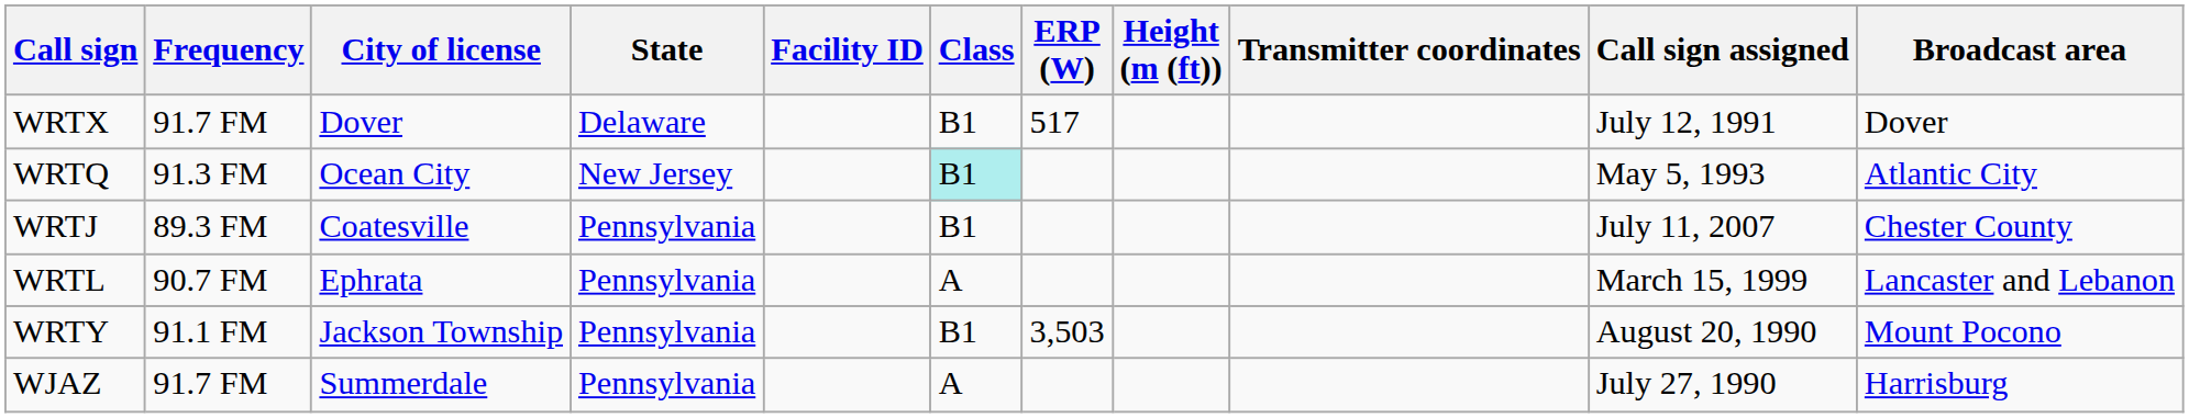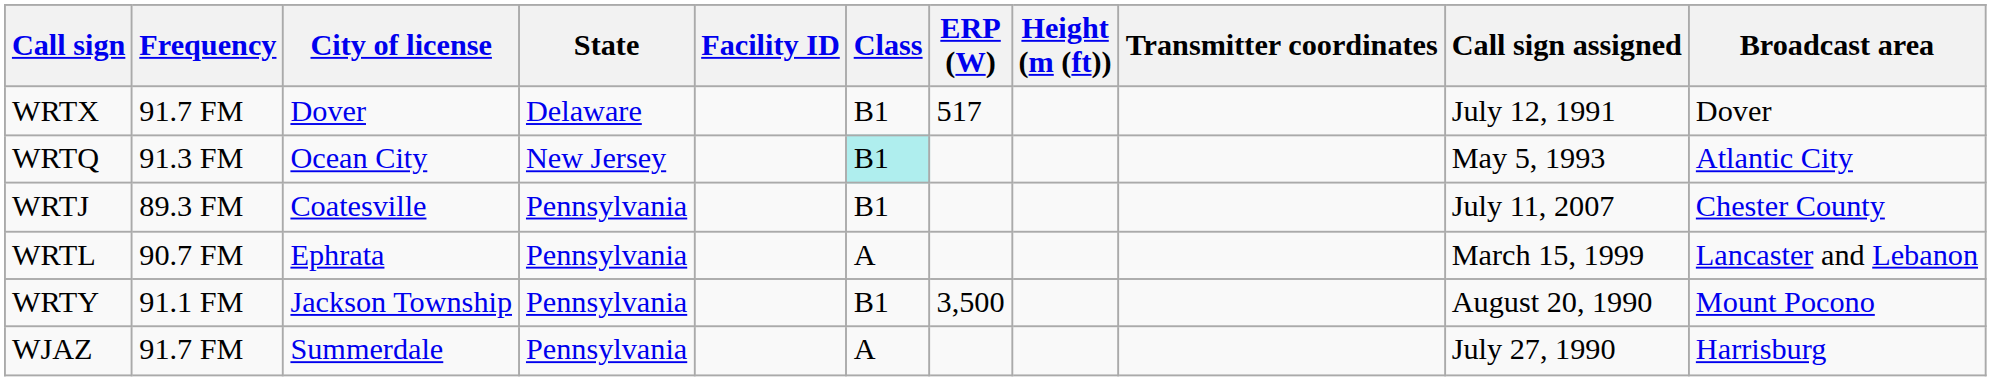 <table class="wikitable sortable">
 <tr>
 <th><a href='#'>Call sign</a></th>
 <th data-sort-type="number"><a href='#'>Frequency</a></th>
 <th><a href='#'>City of license</a></th>
 <th>State</th>
 <th data-sort-type="number"><a href='#'>Facility ID</a></th>
 <th><a href='#'>Class</a></th>
 <th data-sort-type="number"><a href='#'>ERP</a><br>(<a href='#'>W</a>)</th>
 <th data-sort-type="number"><a href='#'>Height</a><br>(<a href='#'>m</a> (<a href='#'>ft</a>))</th>
 <th class="unsortable">Transmitter coordinates</th>
 <th class="unsortable">Call sign assigned</th>
 <th class="unsortable">Broadcast area</th>
 </tr>
 <tr>
 <td>WRTX</td>
 <td>91.7 FM</td>
 <td><a href='#'>Dover</a></td>
 <td><a href='#'>Delaware</a></td>
 <td></td>
 <td>B1</td>
 <td>517</td>
 <td></td>
 <td></td>
 <td>July 12, 1991</td>
 <td>Dover</td>
 </tr>
 <tr>
 <td>WRTQ</td>
 <td>91.3 FM</td>
 <td><a href='#'>Ocean City</a></td>
 <td><a href='#'>New Jersey</a></td>
 <td></td>
 <td style="background: paleturquoise;">B1</td>
 <td><br></td>
 <td></td>
 <td></td>
 <td>May 5, 1993</td>
 <td><a href='#'>Atlantic City</a></td>
 </tr>
 <tr>
 <td>WRTJ</td>
 <td>89.3 FM</td>
 <td><a href='#'>Coatesville</a></td>
 <td><a href='#'>Pennsylvania</a></td>
 <td></td>
 <td>B1</td>
 <td><br></td>
 <td></td>
 <td></td>
 <td>July 11, 2007</td>
 <td><a href='#'>Chester County</a></td>
 </tr>
 <tr>
 <td>WRTL</td>
 <td>90.7 FM</td>
 <td><a href='#'>Ephrata</a></td>
 <td><a href='#'>Pennsylvania</a></td>
 <td></td>
 <td>A</td>
 <td><br></td>
 <td></td>
 <td></td>
 <td>March 15, 1999</td>
 <td><a href='#'>Lancaster</a> and <a href='#'>Lebanon</a></td>
 </tr>
 <tr>
 <td>WRTY</td>
 <td>91.1 FM</td>
 <td><a href='#'>Jackson Township</a></td>
 <td><a href='#'>Pennsylvania</a></td>
 <td></td>
 <td>B1</td>
-<td>3,503</td>
+<td>3,500</td>
 <td></td>
 <td></td>
 <td>August 20, 1990</td>
 <td><a href='#'>Mount Pocono</a></td>
 </tr>
 <tr>
 <td>WJAZ</td>
 <td>91.7 FM</td>
 <td><a href='#'>Summerdale</a></td>
 <td><a href='#'>Pennsylvania</a></td>
 <td></td>
 <td>A</td>
 <td><br></td>
 <td></td>
 <td></td>
 <td>July 27, 1990</td>
 <td><a href='#'>Harrisburg</a></td>
 </tr>
 </table>
